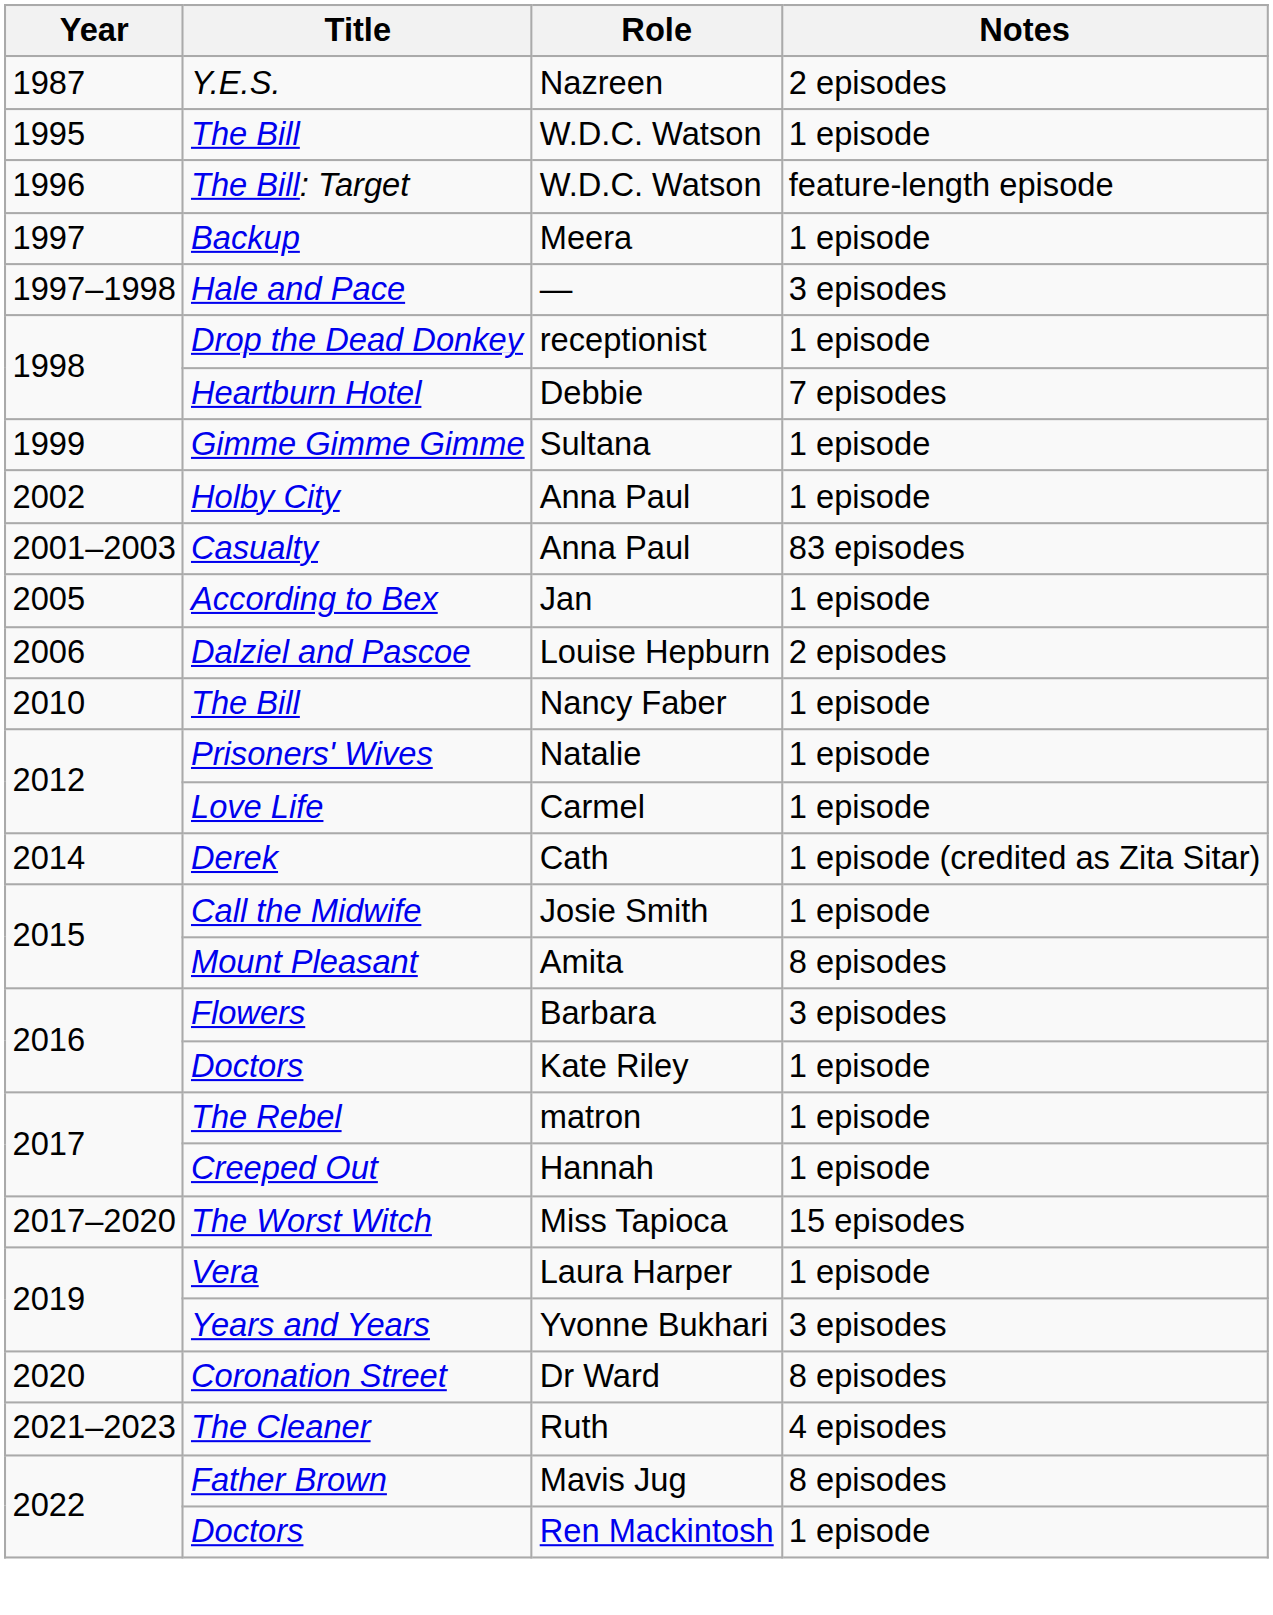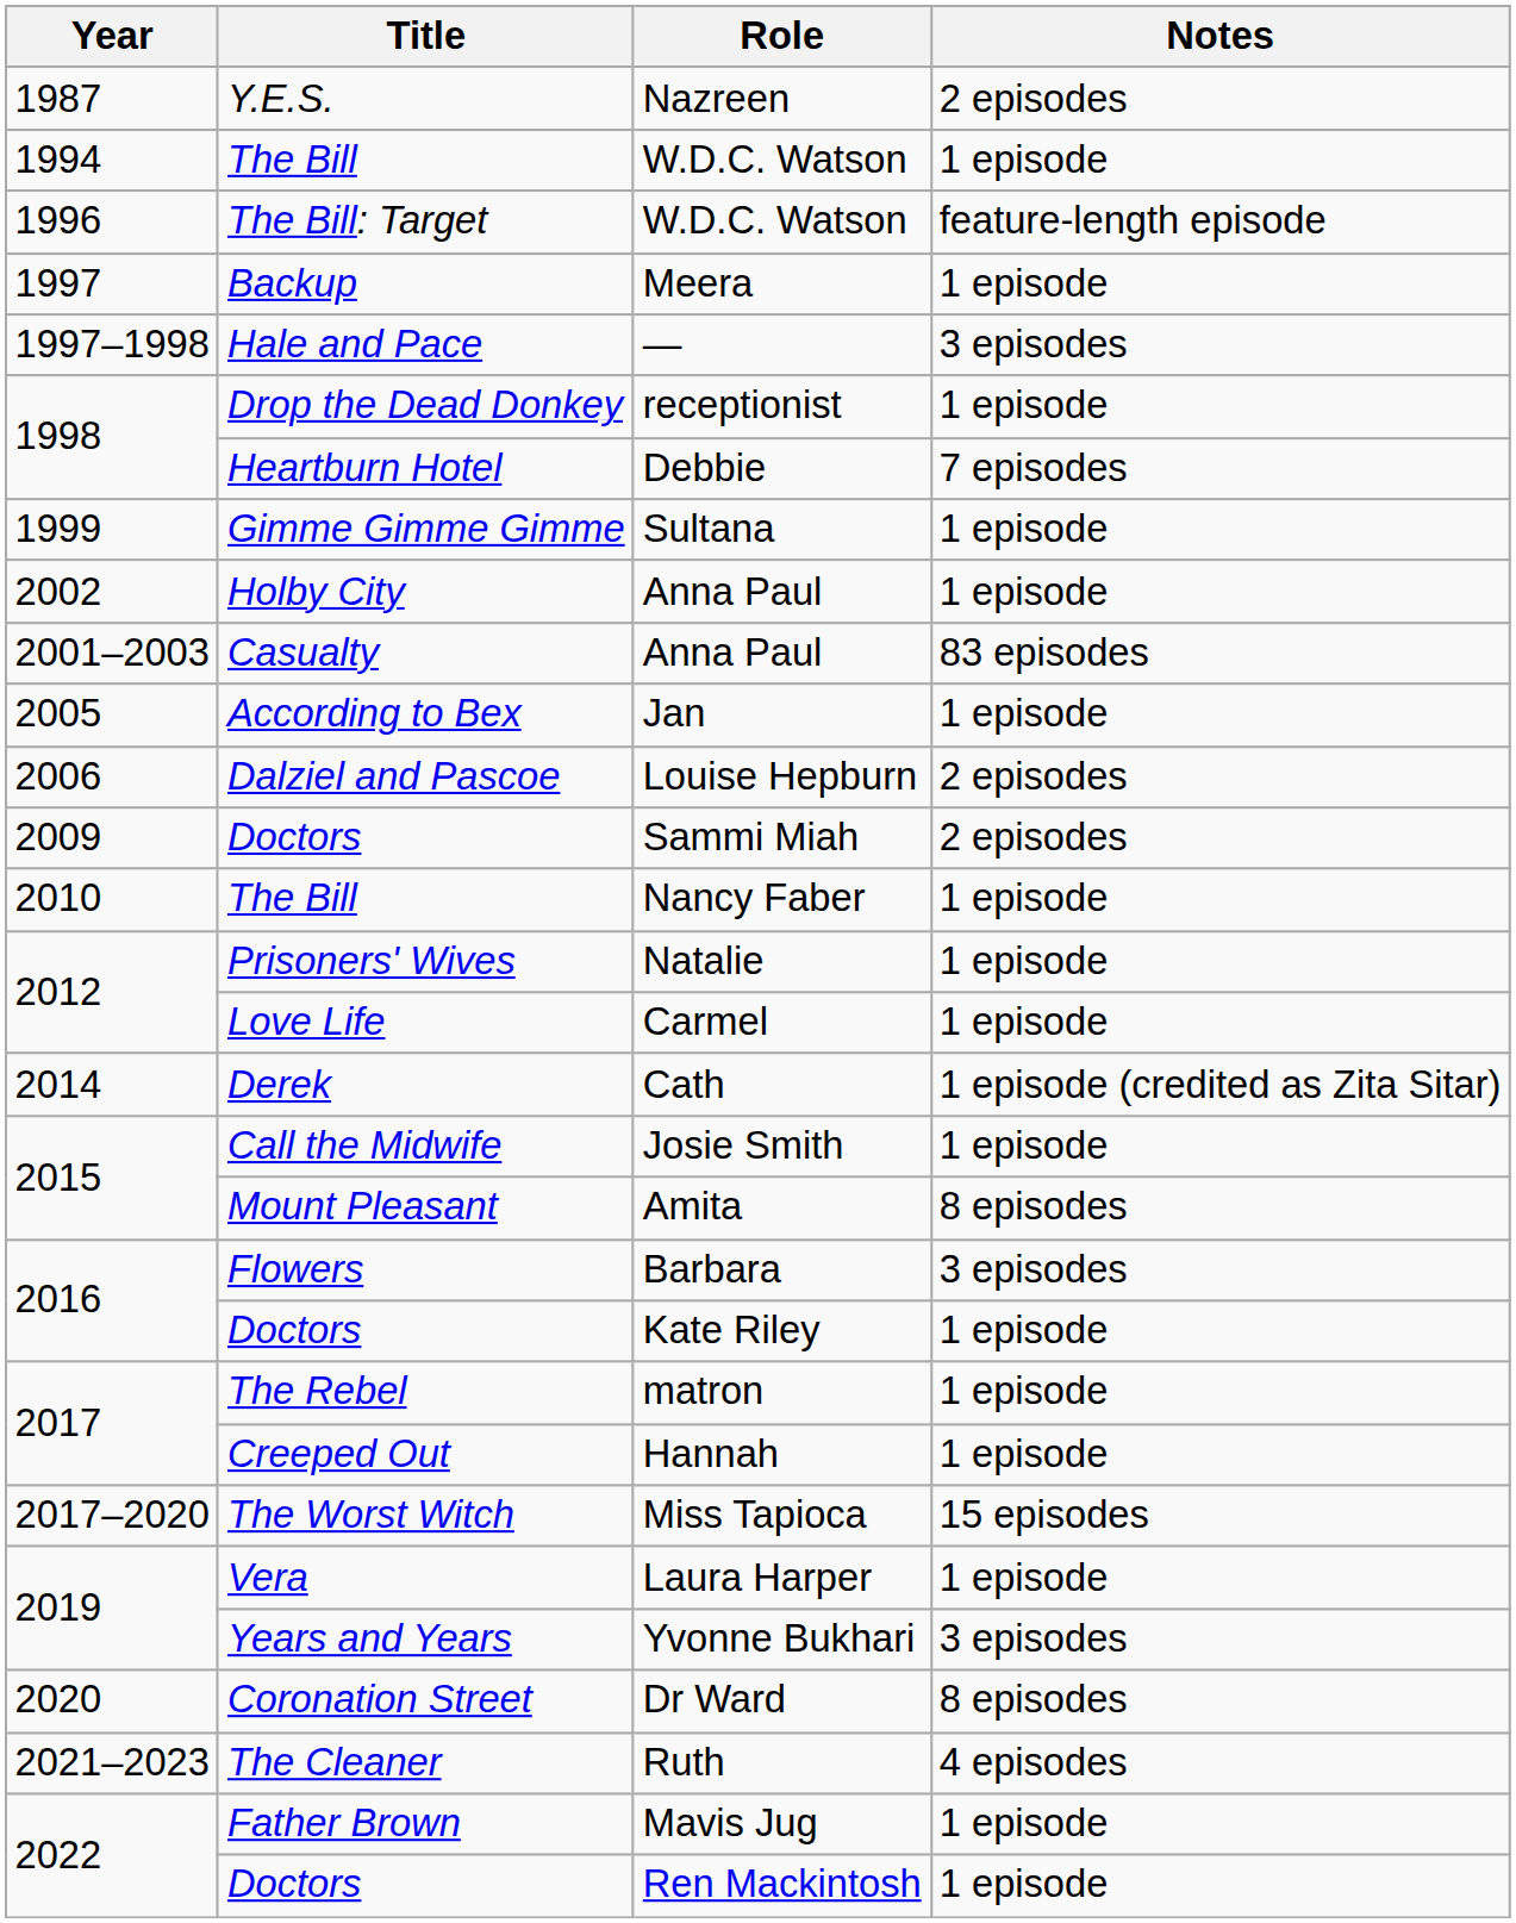 <table class="wikitable">
 <tr>
 <th>Year</th>
 <th>Title</th>
 <th>Role</th>
 <th>Notes</th>
 </tr>
 <tr>
 <td>1987</td>
 <td><em>Y.E.S.</em></td>
 <td>Nazreen</td>
 <td>2 episodes</td>
 </tr>
 <tr>
-<td>1995</td>
+<td>1994</td>
 <td><em><a href='#'>The Bill</a></em></td>
 <td>W.D.C. Watson</td>
 <td>1 episode</td>
 </tr>
 <tr>
 <td>1996</td>
 <td><em><a href='#'>The Bill</a>: Target</em></td>
 <td>W.D.C. Watson</td>
 <td>feature-length episode</td>
 </tr>
 <tr>
 <td>1997</td>
 <td><em><a href='#'>Backup</a></em></td>
 <td>Meera</td>
 <td>1 episode</td>
 </tr>
 <tr>
 <td>1997–1998</td>
 <td><em><a href='#'>Hale and Pace</a></em></td>
 <td>—</td>
 <td>3 episodes</td>
 </tr>
 <tr>
 <td rowspan=2>1998</td>
 <td><em><a href='#'>Drop the Dead Donkey</a></em></td>
 <td>receptionist</td>
 <td>1 episode</td>
 </tr>
 <tr>
 <td><em><a href='#'>Heartburn Hotel</a></em></td>
 <td>Debbie</td>
 <td>7 episodes</td>
 </tr>
 <tr>
 <td>1999</td>
 <td><em><a href='#'>Gimme Gimme Gimme</a></em></td>
 <td>Sultana</td>
 <td>1 episode</td>
 </tr>
 <tr>
 <td>2002</td>
 <td><em><a href='#'>Holby City</a></em></td>
 <td>Anna Paul</td>
 <td>1 episode</td>
 </tr>
 <tr>
 <td>2001–2003</td>
 <td><em><a href='#'>Casualty</a></em></td>
 <td>Anna Paul</td>
 <td>83 episodes</td>
 </tr>
 <tr>
 <td>2005</td>
 <td><em><a href='#'>According to Bex</a></em></td>
 <td>Jan</td>
 <td>1 episode</td>
 </tr>
 <tr>
 <td>2006</td>
 <td><em><a href='#'>Dalziel and Pascoe</a></em></td>
 <td>Louise Hepburn</td>
+<td>2 episodes</td>
+</tr>
+<tr>
+<td>2009</td>
+<td><em><a href='#'>Doctors</a></em></td>
+<td>Sammi Miah</td>
 <td>2 episodes</td>
 </tr>
 <tr>
 <td>2010</td>
 <td><em><a href='#'>The Bill</a></em></td>
 <td>Nancy Faber</td>
 <td>1 episode</td>
 </tr>
 <tr>
 <td rowspan=2>2012</td>
 <td><em><a href='#'>Prisoners' Wives</a></em></td>
 <td>Natalie</td>
 <td>1 episode</td>
 </tr>
 <tr>
 <td><em><a href='#'>Love Life</a></em></td>
 <td>Carmel</td>
 <td>1 episode</td>
 </tr>
 <tr>
 <td>2014</td>
 <td><em><a href='#'>Derek</a></em></td>
 <td>Cath</td>
 <td>1 episode (credited as Zita Sitar)</td>
 </tr>
 <tr>
 <td rowspan=2>2015</td>
 <td><em><a href='#'>Call the Midwife</a></em></td>
 <td>Josie Smith</td>
 <td>1 episode</td>
 </tr>
 <tr>
 <td><em><a href='#'>Mount Pleasant</a></em></td>
 <td>Amita</td>
 <td>8 episodes</td>
 </tr>
 <tr>
 <td rowspan=2>2016</td>
 <td><em><a href='#'>Flowers</a></em></td>
 <td>Barbara</td>
 <td>3 episodes</td>
 </tr>
 <tr>
 <td><em><a href='#'>Doctors</a></em></td>
 <td>Kate Riley</td>
 <td>1 episode</td>
 </tr>
 <tr>
 <td rowspan=2>2017</td>
 <td><em><a href='#'>The Rebel</a></em></td>
 <td>matron</td>
 <td>1 episode</td>
 </tr>
 <tr>
 <td><em><a href='#'>Creeped Out</a></em></td>
 <td>Hannah</td>
 <td>1 episode</td>
 </tr>
 <tr>
 <td>2017–2020</td>
 <td><em><a href='#'>The Worst Witch</a></em></td>
 <td>Miss Tapioca</td>
 <td>15 episodes</td>
 </tr>
 <tr>
 <td rowspan=2>2019</td>
 <td><em><a href='#'>Vera</a></em></td>
 <td>Laura Harper</td>
 <td>1 episode</td>
 </tr>
 <tr>
 <td><em><a href='#'>Years and Years</a></em></td>
 <td>Yvonne Bukhari</td>
 <td>3 episodes</td>
 </tr>
 <tr>
 <td>2020</td>
 <td><em><a href='#'>Coronation Street</a></em></td>
 <td>Dr Ward</td>
 <td>8 episodes</td>
 </tr>
 <tr>
 <td>2021–2023</td>
 <td><em><a href='#'>The Cleaner</a></em></td>
 <td>Ruth</td>
 <td>4 episodes</td>
 </tr>
 <tr>
 <td rowspan=2>2022</td>
 <td><em><a href='#'>Father Brown</a></em></td>
 <td>Mavis Jug</td>
-<td>8 episodes</td>
+<td>1 episode</td>
 </tr>
 <tr>
 <td><em><a href='#'>Doctors</a></em></td>
 <td><a href='#'>Ren Mackintosh</a></td>
 <td>1 episode</td>
 </tr>
 </table>
